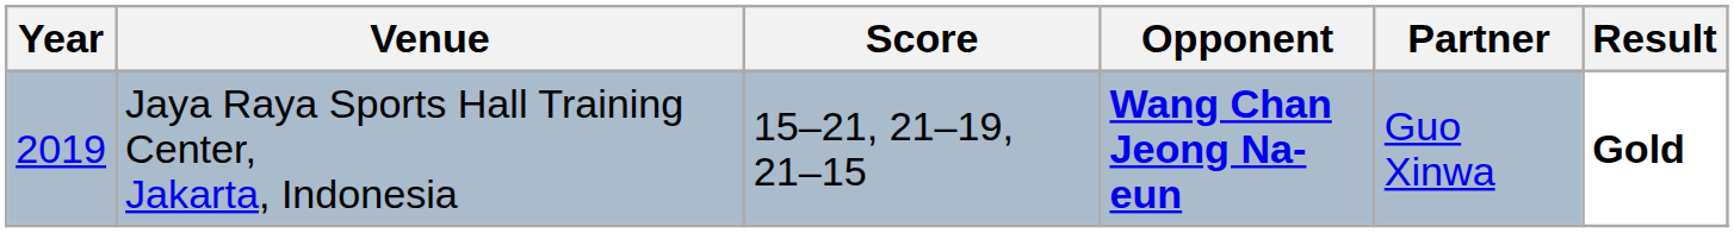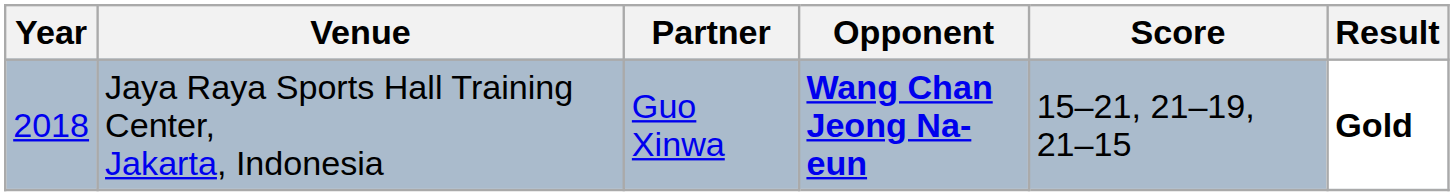 <table class="sortable wikitable" style="font-size: 90%;">
 <tr>
 <th>Year</th>
 <th>Venue</th>
+<th>Partner</th>
+<th>Opponent</th>
 <th>Score</th>
-<th>Opponent</th>
-<th>Partner</th>
 <th>Result</th>
 </tr>
 <tr style="background:#AABBCC">
-<td align="center"><a href='#'>2019</a></td>
+<td align="center"><a href='#'>2018</a></td>
 <td align="left">Jaya Raya Sports Hall Training Center,<br><a href='#'>Jakarta</a>, Indonesia</td>
+<td align="left"> <a href='#'>Guo Xinwa</a></td>
+<td align="left"><strong> <a href='#'>Wang Chan</a><br> <a href='#'>Jeong Na-eun</a></strong></td>
 <td align="left">15–21, 21–19, 21–15</td>
-<td align="left"><strong> <a href='#'>Wang Chan</a><br> <a href='#'>Jeong Na-eun</a></strong></td>
-<td align="left"> <a href='#'>Guo Xinwa</a></td>
 <td style="text-align:left; background:white"> <strong>Gold</strong></td>
 </tr>
 </table>
